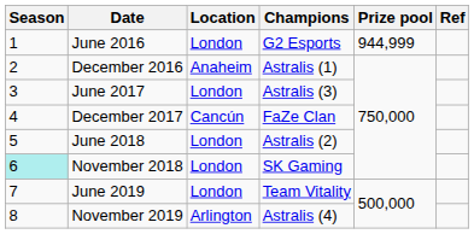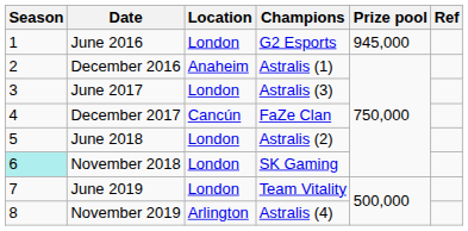 <table class="wikitable">
 <tr>
 <th>Season</th>
 <th>Date</th>
 <th>Location</th>
 <th>Champions</th>
 <th>Prize pool</th>
 <th>Ref</th>
 </tr>
 <tr>
 <td>1</td>
 <td>June 2016</td>
 <td> <a href='#'>London</a></td>
 <td> <a href='#'>G2 Esports</a></td>
-<td>944,999</td>
+<td>945,000</td>
 <td></td>
 </tr>
 <tr>
 <td>2</td>
 <td>December 2016</td>
 <td> <a href='#'>Anaheim</a></td>
 <td> <a href='#'>Astralis</a> (1)</td>
 <td rowspan="5">750,000</td>
 <td></td>
 </tr>
 <tr>
 <td>3</td>
 <td>June 2017</td>
 <td> <a href='#'>London</a></td>
 <td> <a href='#'>Astralis</a> (3)</td>
 <td></td>
 </tr>
 <tr>
 <td>4</td>
 <td>December 2017</td>
 <td> <a href='#'>Cancún</a></td>
 <td> <a href='#'>FaZe Clan</a></td>
 <td></td>
 </tr>
 <tr>
 <td>5</td>
 <td>June 2018</td>
 <td> <a href='#'>London</a></td>
 <td> <a href='#'>Astralis</a> (2)</td>
 <td></td>
 </tr>
 <tr>
 <td style="background: paleturquoise;">6</td>
 <td>November 2018</td>
 <td> <a href='#'>London</a></td>
 <td> <a href='#'>SK Gaming</a></td>
 <td></td>
 </tr>
 <tr>
 <td>7</td>
 <td>June 2019</td>
 <td> <a href='#'>London</a></td>
 <td> <a href='#'>Team Vitality</a></td>
 <td rowspan="2">500,000</td>
 <td></td>
 </tr>
 <tr>
 <td>8</td>
 <td>November 2019</td>
 <td> <a href='#'>Arlington</a></td>
 <td> <a href='#'>Astralis</a> (4)</td>
 <td></td>
 </tr>
 </table>
